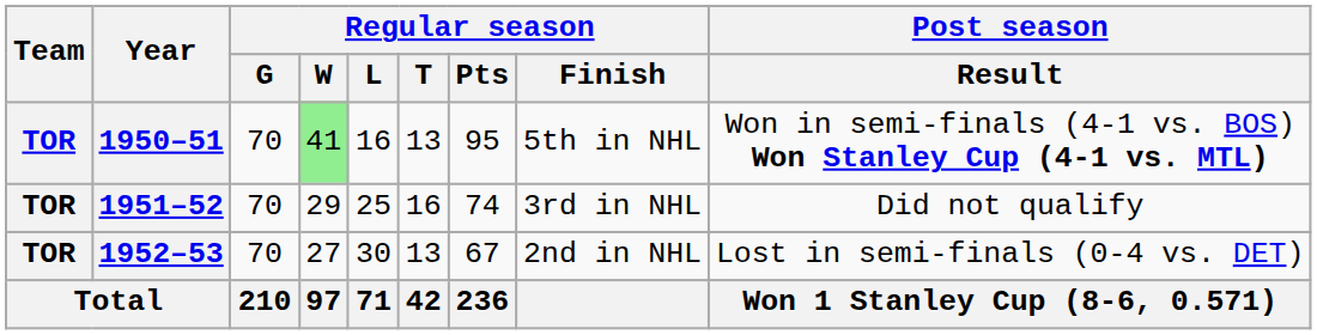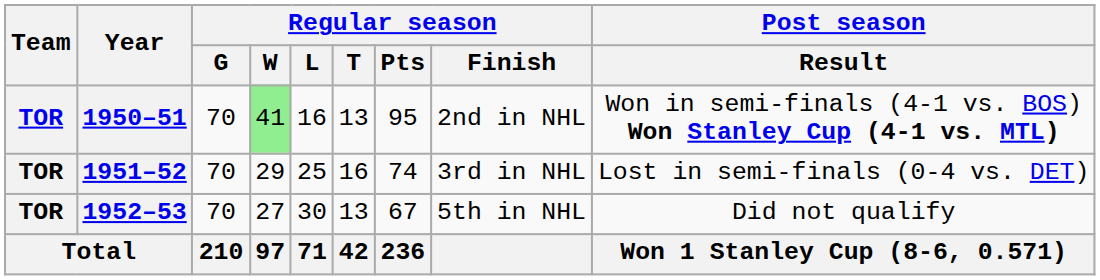 <table class="wikitable" style="font-size: 95%; text-align:center;">
 <tr>
 <th rowspan="2">Team</th>
 <th rowspan="2">Year</th>
 <th colspan="6"><a href='#'>Regular season</a></th>
 <th colspan="1"><a href='#'>Post season</a></th>
 </tr>
 <tr>
 <th>G</th>
 <th>W</th>
 <th>L</th>
 <th>T</th>
 <th>Pts</th>
 <th>Finish</th>
 <th>Result</th>
 </tr>
 <tr>
 <th><a href='#'>TOR</a></th>
 <th><a href='#'>1950–51</a></th>
 <td>70</td>
 <td style="background: lightgreen;">41</td>
 <td>16</td>
 <td>13</td>
 <td>95</td>
-<td>5th in NHL</td>
+<td>2nd in NHL</td>
 <td>Won in semi-finals (4-1 vs. <a href='#'>BOS</a>) <br> <strong>Won <a href='#'>Stanley Cup</a> (4-1 vs. <a href='#'>MTL</a>)</strong></td>
 </tr>
 <tr>
 <th>TOR</th>
 <th><a href='#'>1951–52</a></th>
 <td>70</td>
 <td>29</td>
 <td>25</td>
 <td>16</td>
 <td>74</td>
 <td>3rd in NHL</td>
-<td>Did not qualify</td>
+<td>Lost in semi-finals (0-4 vs. <a href='#'>DET</a>)</td>
 </tr>
 <tr>
 <th>TOR</th>
 <th><a href='#'>1952–53</a></th>
 <td>70</td>
 <td>27</td>
 <td>30</td>
 <td>13</td>
 <td>67</td>
-<td>2nd in NHL</td>
-<td>Lost in semi-finals (0-4 vs. <a href='#'>DET</a>)</td>
+<td>5th in NHL</td>
+<td>Did not qualify</td>
 </tr>
 <tr>
 <th colspan="2">Total</th>
 <th>210</th>
 <th>97</th>
 <th>71</th>
 <th>42</th>
 <th>236</th>
 <th></th>
 <th>Won 1 Stanley Cup (8-6, 0.571)</th>
 </tr>
 </table>
